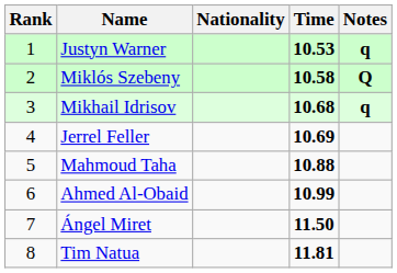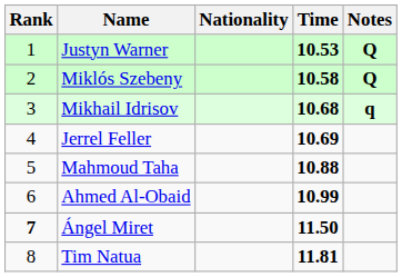 <table class="wikitable sortable" style="text-align:center">
 <tr>
 <th>Rank</th>
 <th>Name</th>
 <th>Nationality</th>
 <th>Time</th>
 <th>Notes</th>
 </tr>
 <tr bgcolor=ccffcc>
 <td>1</td>
 <td align=left><a href='#'>Justyn Warner</a></td>
 <td align=left></td>
 <td><strong>10.53</strong></td>
-<td><strong>q</strong></td>
+<td><strong>Q</strong></td>
 </tr>
 <tr bgcolor=ccffcc>
 <td>2</td>
 <td align=left><a href='#'>Miklós Szebeny</a></td>
 <td align=left></td>
 <td><strong>10.58</strong></td>
 <td><strong>Q</strong></td>
 </tr>
 <tr bgcolor=ddffdd>
 <td>3</td>
 <td align=left><a href='#'>Mikhail Idrisov</a></td>
 <td align=left></td>
 <td><strong>10.68</strong></td>
 <td><strong>q</strong></td>
 </tr>
 <tr>
 <td>4</td>
 <td align=left><a href='#'>Jerrel Feller</a></td>
 <td align=left></td>
 <td><strong>10.69</strong></td>
 <td></td>
 </tr>
 <tr>
 <td>5</td>
 <td align=left><a href='#'>Mahmoud Taha</a></td>
 <td align=left></td>
 <td><strong>10.88</strong></td>
 <td></td>
 </tr>
 <tr>
 <td>6</td>
 <td align=left><a href='#'>Ahmed Al-Obaid</a></td>
 <td align=left></td>
 <td><strong>10.99</strong></td>
 <td></td>
 </tr>
 <tr>
-<td>7</td>
+<td><strong>7</strong></td>
 <td align=left><a href='#'>Ángel Miret</a></td>
 <td align=left></td>
 <td><strong>11.50</strong></td>
 <td></td>
 </tr>
 <tr>
 <td>8</td>
 <td align=left><a href='#'>Tim Natua</a></td>
 <td align=left></td>
 <td><strong>11.81</strong></td>
 <td></td>
 </tr>
 </table>
